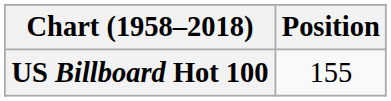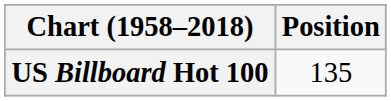 <table class="wikitable plainrowheaders" style="text-align:center">
 <tr>
 <th scope="col">Chart (1958–2018)</th>
 <th scope="col">Position</th>
 </tr>
 <tr>
 <th scope="row">US <em>Billboard</em> Hot 100</th>
-<td>155</td>
+<td>135</td>
 </tr>
 </table>
